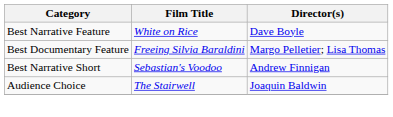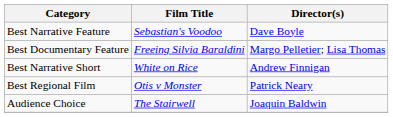 <table class="wikitable">
 <tr>
 <th>Category</th>
 <th>Film Title</th>
 <th>Director(s)</th>
 </tr>
 <tr>
 <td>Best Narrative Feature</td>
-<td><em><a href='#'>White on Rice</a></em></td>
+<td><em><a href='#'>Sebastian's Voodoo</a></em></td>
 <td><a href='#'>Dave Boyle</a></td>
 </tr>
 <tr>
 <td>Best Documentary Feature</td>
 <td><em><a href='#'>Freeing Silvia Baraldini</a></em></td>
 <td><a href='#'>Margo Pelletier</a>; <a href='#'>Lisa Thomas</a></td>
 </tr>
 <tr>
 <td>Best Narrative Short</td>
-<td><em><a href='#'>Sebastian's Voodoo</a></em></td>
+<td><em><a href='#'>White on Rice</a></em></td>
 <td><a href='#'>Andrew Finnigan</a></td>
+</tr>
+<tr>
+<td>Best Regional Film</td>
+<td><em><a href='#'>Otis v Monster</a></em></td>
+<td><a href='#'>Patrick Neary</a></td>
 </tr>
 <tr>
 <td>Audience Choice</td>
 <td><em><a href='#'>The Stairwell</a></em></td>
 <td><a href='#'>Joaquin Baldwin</a></td>
 </tr>
 <tr>
 </tr>
 </table>
